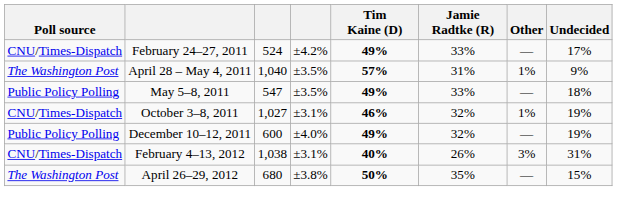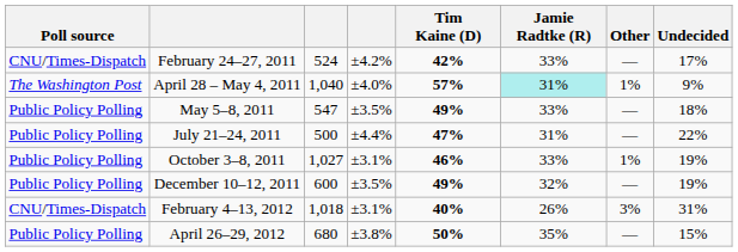 <table class="wikitable" style="text-align:center">
 <tr valign= bottom>
 <th>Poll source</th>
 <th></th>
 <th></th>
 <th></th>
 <th style="width:100px;">Tim<br>Kaine (D)</th>
 <th style="width:100px;">Jamie<br>Radtke (R)</th>
 <th>Other</th>
 <th>Undecided</th>
 </tr>
 <tr>
 <td align=left><a href='#'>CNU</a>/<a href='#'>Times-Dispatch</a></td>
 <td>February 24–27, 2011</td>
 <td>524</td>
 <td>±4.2%</td>
-<td><strong>49%</strong></td>
+<td><strong>42%</strong></td>
 <td>33%</td>
 <td>—</td>
 <td>17%</td>
 </tr>
 <tr>
 <td align=left><em><a href='#'>The Washington Post</a></em></td>
 <td>April 28 – May 4, 2011</td>
 <td>1,040</td>
-<td>±3.5%</td>
+<td>±4.0%</td>
 <td><strong>57%</strong></td>
-<td>31%</td>
+<td style="background: paleturquoise;">31%</td>
 <td>1%</td>
 <td>9%</td>
 </tr>
 <tr>
 <td align=left><a href='#'>Public Policy Polling</a></td>
 <td>May 5–8, 2011</td>
 <td>547</td>
 <td>±3.5%</td>
 <td><strong>49%</strong></td>
 <td>33%</td>
 <td>—</td>
 <td>18%</td>
 </tr>
 <tr>
-<td align=left><a href='#'>CNU</a>/<a href='#'>Times-Dispatch</a></td>
+<td align=left><a href='#'>Public Policy Polling</a></td>
+<td>July 21–24, 2011</td>
+<td>500</td>
+<td>±4.4%</td>
+<td><strong>47%</strong></td>
+<td>31%</td>
+<td>—</td>
+<td>22%</td>
+</tr>
+<tr>
+<td align=left><a href='#'>Public Policy Polling</a></td>
 <td>October 3–8, 2011</td>
 <td>1,027</td>
 <td>±3.1%</td>
 <td><strong>46%</strong></td>
-<td>32%</td>
+<td>33%</td>
 <td>1%</td>
 <td>19%</td>
 </tr>
 <tr>
 <td align=left><a href='#'>Public Policy Polling</a></td>
 <td>December 10–12, 2011</td>
 <td>600</td>
-<td>±4.0%</td>
+<td>±3.5%</td>
 <td><strong>49%</strong></td>
 <td>32%</td>
 <td>—</td>
 <td>19%</td>
 </tr>
 <tr>
 <td align=left><a href='#'>CNU</a>/<a href='#'>Times-Dispatch</a></td>
 <td>February 4–13, 2012</td>
-<td>1,038</td>
+<td>1,018</td>
 <td>±3.1%</td>
 <td><strong>40%</strong></td>
 <td>26%</td>
 <td>3%</td>
 <td>31%</td>
 </tr>
 <tr>
-<td align=left><em><a href='#'>The Washington Post</a></em></td>
+<td align=left><a href='#'>Public Policy Polling</a></td>
 <td>April 26–29, 2012</td>
 <td>680</td>
 <td>±3.8%</td>
 <td><strong>50%</strong></td>
 <td>35%</td>
 <td>—</td>
 <td>15%</td>
 </tr>
 </table>
